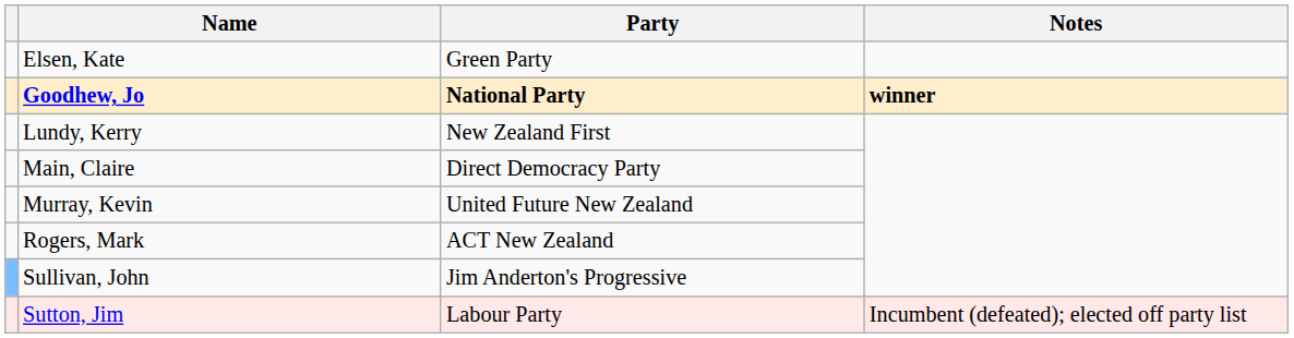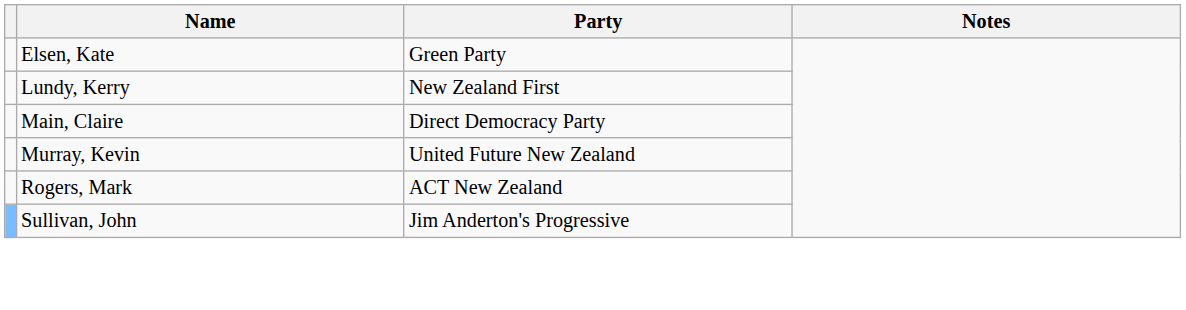 <table class="wikitable" width="70%" style="font-size:95%;">
 <tr>
 <th width=1%></th>
 <th width=33%>Name</th>
 <th width=33%>Party</th>
 <th width=33%>Notes</th>
 </tr>
 <tr -->
 <td bgcolor=></td>
 <td>Elsen, Kate</td>
 <td>Green Party</td>
-</tr>
-<tr ---- bgcolor=#FFEECC>
-<td bgcolor=></td>
-<td><strong><a href='#'>Goodhew, Jo</a></strong></td>
-<td><strong>National Party</strong></td>
-<td><strong>winner</strong></td>
 </tr>
 <tr -->
 <td bgcolor=></td>
 <td>Lundy, Kerry</td>
 <td>New Zealand First</td>
 </tr>
 <tr -->
 <td bgcolor=></td>
 <td>Main, Claire</td>
 <td>Direct Democracy Party</td>
 </tr>
 <tr -->
 <td bgcolor=></td>
 <td>Murray, Kevin</td>
 <td>United Future New Zealand</td>
 </tr>
 <tr -->
 <td bgcolor=></td>
 <td>Rogers, Mark</td>
 <td>ACT New Zealand</td>
 </tr>
 <tr -->
 <td bgcolor=#79bcff></td>
 <td>Sullivan, John</td>
 <td>Jim Anderton's Progressive</td>
 </tr>
-<tr ---- bgcolor=#FFE8E8>
-<td bgcolor=></td>
-<td><a href='#'>Sutton, Jim</a></td>
-<td>Labour Party</td>
-<td>Incumbent (defeated); elected off party list</td>
-</tr>
 </table>
